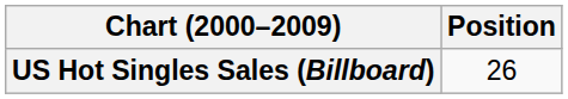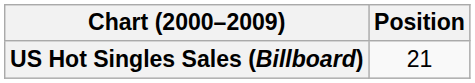 <table class="wikitable plainrowheaders" style="text-align:center">
 <tr>
 <th>Chart (2000–2009)</th>
 <th>Position</th>
 </tr>
 <tr>
 <th scope="row">US Hot Singles Sales (<em>Billboard</em>)</th>
-<td>26</td>
+<td>21</td>
 </tr>
 </table>
